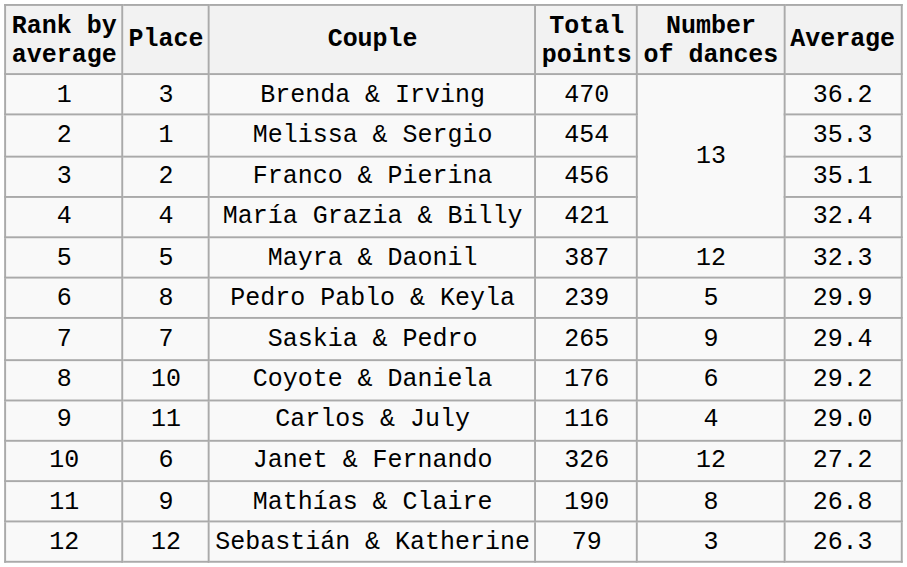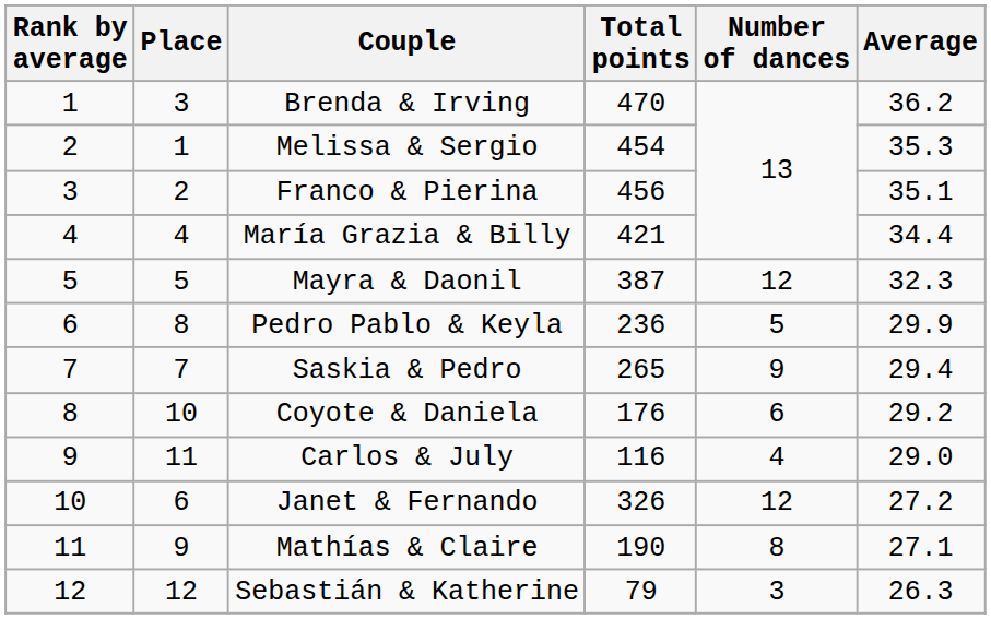 <table class="wikitable sortable" style="margin:auto; text-align:center;">
 <tr>
 <th>Rank by<br>average</th>
 <th>Place</th>
 <th>Couple</th>
 <th>Total<br>points</th>
 <th>Number<br>of dances</th>
 <th>Average</th>
 </tr>
 <tr>
 <td>1</td>
 <td>3</td>
 <td>Brenda & Irving</td>
 <td>470</td>
 <td rowspan=4>13</td>
 <td>36.2</td>
 </tr>
 <tr>
 <td>2</td>
 <td>1</td>
 <td>Melissa & Sergio</td>
 <td>454</td>
 <td>35.3</td>
 </tr>
 <tr>
 <td>3</td>
 <td>2</td>
 <td>Franco & Pierina</td>
 <td>456</td>
 <td>35.1</td>
 </tr>
 <tr>
 <td>4</td>
 <td>4</td>
 <td>María Grazia & Billy</td>
 <td>421</td>
-<td>32.4</td>
+<td>34.4</td>
 </tr>
 <tr>
 <td>5</td>
 <td>5</td>
 <td>Mayra & Daonil</td>
 <td>387</td>
 <td>12</td>
 <td>32.3</td>
 </tr>
 <tr>
 <td>6</td>
 <td>8</td>
 <td>Pedro Pablo & Keyla</td>
-<td>239</td>
+<td>236</td>
 <td>5</td>
 <td>29.9</td>
 </tr>
 <tr>
 <td>7</td>
 <td>7</td>
 <td>Saskia & Pedro</td>
 <td>265</td>
 <td>9</td>
 <td>29.4</td>
 </tr>
 <tr>
 <td>8</td>
 <td>10</td>
 <td>Coyote & Daniela</td>
 <td>176</td>
 <td>6</td>
 <td>29.2</td>
 </tr>
 <tr>
 <td>9</td>
 <td>11</td>
 <td>Carlos & July</td>
 <td>116</td>
 <td>4</td>
 <td>29.0</td>
 </tr>
 <tr>
 <td>10</td>
 <td>6</td>
 <td>Janet & Fernando</td>
 <td>326</td>
 <td>12</td>
 <td>27.2</td>
 </tr>
 <tr>
 <td>11</td>
 <td>9</td>
 <td>Mathías & Claire</td>
 <td>190</td>
 <td>8</td>
-<td>26.8</td>
+<td>27.1</td>
 </tr>
 <tr>
 <td>12</td>
 <td>12</td>
 <td>Sebastián & Katherine</td>
 <td>79</td>
 <td>3</td>
 <td>26.3</td>
 </tr>
 </table>
